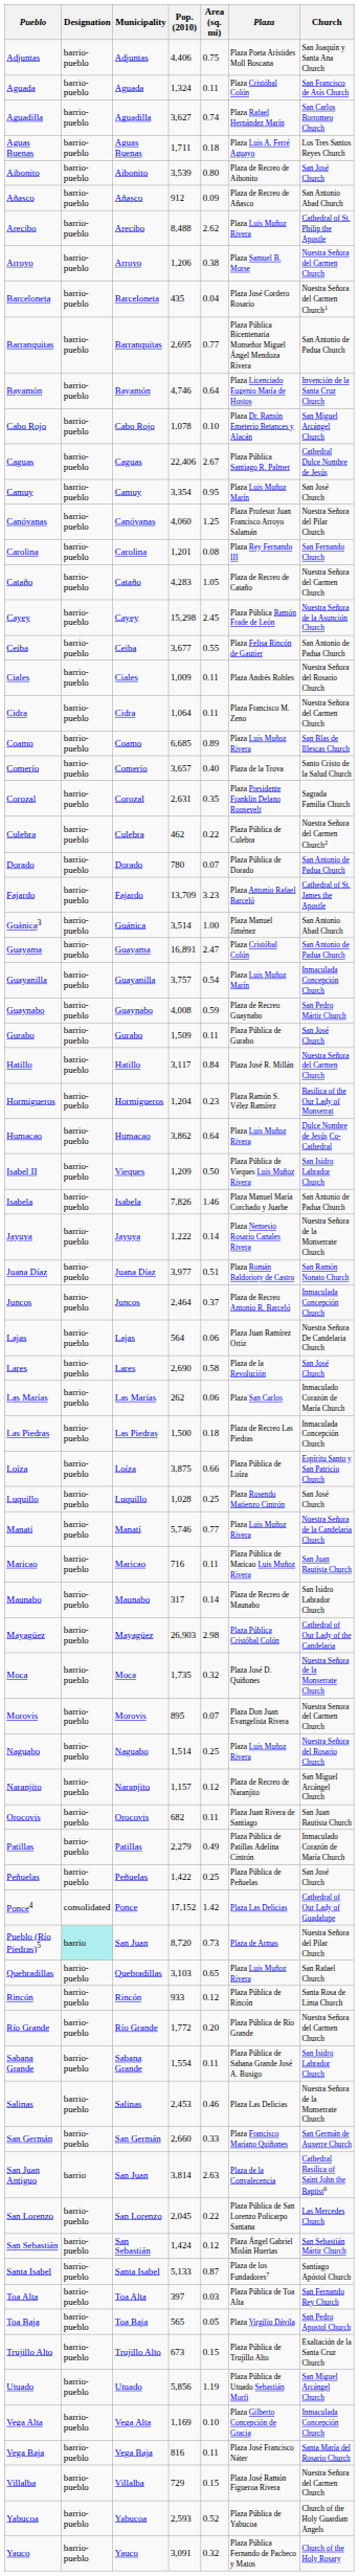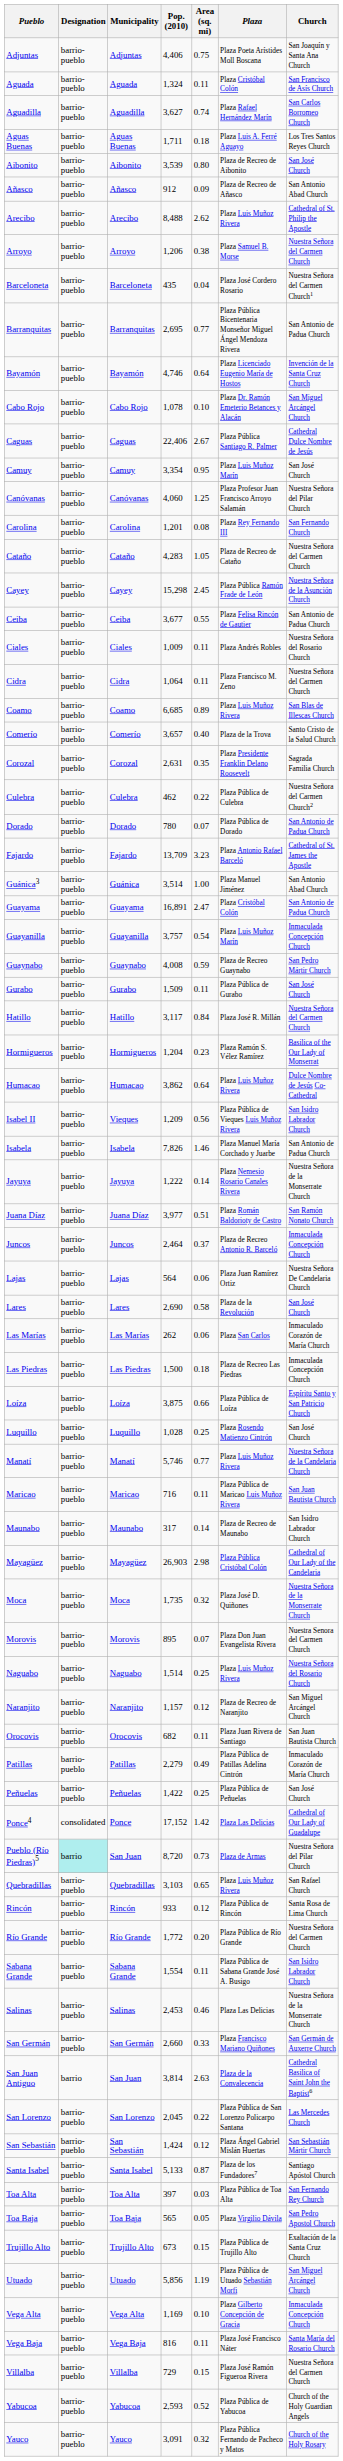 <table class="wikitable sortable mw-collapsible">
 <tr>
 <th><em>Pueblo</em></th>
 <th>Designation</th>
 <th>Municipality</th>
 <th>Pop. (2010)</th>
 <th>Area (sq. mi)</th>
 <th><em>Plaza</em></th>
 <th>Church</th>
 </tr>
 <tr>
 <td><a href='#'>Adjuntas</a></td>
 <td>barrio-pueblo</td>
 <td><a href='#'>Adjuntas</a></td>
 <td>4,406</td>
 <td>0.75</td>
 <td><small>Plaza Poeta Arístides Moll Boscana</small></td>
 <td><small>San Joaquín y Santa Ana Church</small></td>
 </tr>
 <tr>
 <td><a href='#'>Aguada</a></td>
 <td>barrio-pueblo</td>
 <td><a href='#'>Aguada</a></td>
 <td>1,324</td>
 <td>0.11</td>
 <td><small>Plaza <a href='#'>Cristóbal Colón</a></small></td>
 <td><a href='#'><small>San Francisco de Asís Church</small></a></td>
 </tr>
 <tr>
 <td><a href='#'>Aguadilla</a></td>
 <td>barrio-pueblo</td>
 <td><a href='#'>Aguadilla</a></td>
 <td>3,627</td>
 <td>0.74</td>
 <td><small>Plaza <a href='#'>Rafael Hernández Marín</a></small></td>
 <td><a href='#'><small>San Carlos Borromeo Church</small></a></td>
 </tr>
 <tr>
 <td><a href='#'>Aguas Buenas</a></td>
 <td>barrio-pueblo</td>
 <td><a href='#'>Aguas Buenas</a></td>
 <td>1,711</td>
 <td>0.18</td>
 <td><small>Plaza <a href='#'>Luis A. Ferré Aguayo</a></small></td>
 <td><small>Los Tres Santos Reyes Church</small></td>
 </tr>
 <tr>
 <td><a href='#'>Aibonito</a></td>
 <td>barrio-pueblo</td>
 <td><a href='#'>Aibonito</a></td>
 <td>3,539</td>
 <td>0.80</td>
 <td><small>Plaza de Recreo de Aibonito</small></td>
 <td><a href='#'><small>San José Church</small></a></td>
 </tr>
 <tr>
 <td><a href='#'>Añasco</a></td>
 <td>barrio-pueblo</td>
 <td><a href='#'>Añasco</a></td>
 <td>912</td>
 <td>0.09</td>
 <td><small>Plaza de Recreo de Añasco</small></td>
 <td><small>San Antonio Abad Church</small></td>
 </tr>
 <tr>
 <td><a href='#'>Arecibo</a></td>
 <td>barrio-pueblo</td>
 <td><a href='#'>Arecibo</a></td>
 <td>8,488</td>
 <td>2.62</td>
 <td><small>Plaza <a href='#'>Luis Muñoz Rivera</a></small></td>
 <td><a href='#'><small>Cathedral of St. Philip the Apostle</small></a></td>
 </tr>
 <tr>
 <td><a href='#'>Arroyo</a></td>
 <td>barrio-pueblo</td>
 <td><a href='#'>Arroyo</a></td>
 <td>1,206</td>
 <td>0.38</td>
 <td><small>Plaza <a href='#'>Samuel B. Morse</a></small></td>
 <td><small><a href='#'>Nuestra Señora del Carmen Church</a></small></td>
 </tr>
 <tr>
 <td><a href='#'>Barceloneta</a></td>
 <td>barrio-pueblo</td>
 <td><a href='#'>Barceloneta</a></td>
 <td>435</td>
 <td>0.04</td>
 <td><small>Plaza José Cordero Rosario</small></td>
 <td><small>Nuestra Señora del Carmen Church<sup>1</sup></small></td>
 </tr>
 <tr>
 <td><a href='#'>Barranquitas</a></td>
 <td>barrio-pueblo</td>
 <td><a href='#'>Barranquitas</a></td>
 <td>2,695</td>
 <td>0.77</td>
 <td><small>Plaza Pública Bicentenaria Monseñor Miguel Ángel Mendoza Rivera</small></td>
 <td><small>San Antonio de Padua Church</small></td>
 </tr>
 <tr>
 <td><a href='#'>Bayamón</a></td>
 <td>barrio-pueblo</td>
 <td><a href='#'>Bayamón</a></td>
 <td>4,746</td>
 <td>0.64</td>
 <td><small>Plaza <a href='#'>Licenciado Eugenio María de Hostos</a></small></td>
 <td><a href='#'><small>Invención de la Santa Cruz Church</small></a></td>
 </tr>
 <tr>
 <td><a href='#'>Cabo Rojo</a></td>
 <td>barrio-pueblo</td>
 <td><a href='#'>Cabo Rojo</a></td>
 <td>1,078</td>
 <td>0.10</td>
 <td><small>Plaza <a href='#'>Dr. Ramón Emeterio Betances y Alacán</a></small></td>
 <td><a href='#'><small>San Miguel Arcángel Church</small></a></td>
 </tr>
 <tr>
 <td><a href='#'>Caguas</a></td>
 <td>barrio-pueblo</td>
 <td><a href='#'>Caguas</a></td>
 <td>22,406</td>
 <td>2.67</td>
 <td><small>Plaza Pública <a href='#'>Santiago R. Palmer</a></small></td>
 <td><a href='#'><small>Cathedral Dulce Nombre de Jesús</small></a></td>
 </tr>
 <tr>
 <td><a href='#'>Camuy</a></td>
 <td>barrio-pueblo</td>
 <td><a href='#'>Camuy</a></td>
 <td>3,354</td>
 <td>0.95</td>
 <td><small>Plaza <a href='#'>Luis Muñoz Marín</a></small></td>
 <td><small>San José Church</small></td>
 </tr>
 <tr>
 <td><a href='#'>Canóvanas</a></td>
 <td>barrio-pueblo</td>
 <td><a href='#'>Canóvanas</a></td>
 <td>4,060</td>
 <td>1.25</td>
 <td><small>Plaza Profesor Juan Francisco Arroyo Salamán</small></td>
 <td><small>Nuestra Señora del Pilar Church</small></td>
 </tr>
 <tr>
 <td><a href='#'>Carolina</a></td>
 <td>barrio-pueblo</td>
 <td><a href='#'>Carolina</a></td>
 <td>1,201</td>
 <td>0.08</td>
 <td><small>Plaza <a href='#'>Rey Fernando III</a></small></td>
 <td><a href='#'><small>San Fernando Church</small></a></td>
 </tr>
 <tr>
 <td><a href='#'>Cataño</a></td>
 <td>barrio-pueblo</td>
 <td><a href='#'>Cataño</a></td>
 <td>4,283</td>
 <td>1.05</td>
 <td><small>Plaza de Recreo de Cataño</small></td>
 <td><small>Nuestra Señora del Carmen Church</small></td>
 </tr>
 <tr>
 <td><a href='#'>Cayey</a></td>
 <td>barrio-pueblo</td>
 <td><a href='#'>Cayey</a></td>
 <td>15,298</td>
 <td>2.45</td>
 <td><small>Plaza Pública <a href='#'>Ramón Frade de León</a></small></td>
 <td><a href='#'><small>Nuestra Señora de la Asunción Church</small></a></td>
 </tr>
 <tr>
 <td><a href='#'>Ceiba</a></td>
 <td>barrio-pueblo</td>
 <td><a href='#'>Ceiba</a></td>
 <td>3,677</td>
 <td>0.55</td>
 <td><small>Plaza <a href='#'>Felisa Rincón de Gautier</a></small></td>
 <td><small>San Antonio de Padua Church</small></td>
 </tr>
 <tr>
 <td><a href='#'>Ciales</a></td>
 <td>barrio-pueblo</td>
 <td><a href='#'>Ciales</a></td>
 <td>1,009</td>
 <td>0.11</td>
 <td><small>Plaza Andrés Robles</small></td>
 <td><small>Nuestra Señora del Rosario Church</small></td>
 </tr>
 <tr>
 <td><a href='#'>Cidra</a></td>
 <td>barrio-pueblo</td>
 <td><a href='#'>Cidra</a></td>
 <td>1,064</td>
 <td>0.11</td>
 <td><small>Plaza Francisco M. Zeno</small></td>
 <td><small>Nuestra Señora del Carmen Church</small></td>
 </tr>
 <tr>
 <td><a href='#'>Coamo</a></td>
 <td>barrio-pueblo</td>
 <td><a href='#'>Coamo</a></td>
 <td>6,685</td>
 <td>0.89</td>
 <td><small>Plaza <a href='#'>Luis Muñoz Rivera</a></small></td>
 <td><a href='#'><small>San Blas de Illescas Church</small></a></td>
 </tr>
 <tr>
 <td><a href='#'>Comerío</a></td>
 <td>barrio-pueblo</td>
 <td><a href='#'>Comerío</a></td>
 <td>3,657</td>
 <td>0.40</td>
 <td><small>Plaza de la Trova</small></td>
 <td><small>Santo Cristo de la Salud Church</small></td>
 </tr>
 <tr>
 <td><a href='#'>Corozal</a></td>
 <td>barrio-pueblo</td>
 <td><a href='#'>Corozal</a></td>
 <td>2,631</td>
 <td>0.35</td>
 <td><small>Plaza <a href='#'>Presidente Franklin Delano Roosevelt</a></small></td>
 <td><small>Sagrada Familia Church</small></td>
 </tr>
 <tr>
 <td><a href='#'>Culebra</a></td>
 <td>barrio-pueblo</td>
 <td><a href='#'>Culebra</a></td>
 <td>462</td>
 <td>0.22</td>
 <td><small>Plaza Pública de Culebra</small></td>
 <td><small>Nuestra Señora del Carmen Church<sup>2</sup></small></td>
 </tr>
 <tr>
 <td><a href='#'>Dorado</a></td>
 <td>barrio-pueblo</td>
 <td><a href='#'>Dorado</a></td>
 <td>780</td>
 <td>0.07</td>
 <td><small>Plaza Pública de Dorado</small></td>
 <td><a href='#'><small>San Antonio de Padua Church</small></a></td>
 </tr>
 <tr>
 <td><a href='#'>Fajardo</a></td>
 <td>barrio-pueblo</td>
 <td><a href='#'>Fajardo</a></td>
 <td>13,709</td>
 <td>3.23</td>
 <td><small>Plaza <a href='#'>Antonio Rafael Barceló</a></small></td>
 <td><a href='#'><small>Cathedral of St. James the Apostle</small></a></td>
 </tr>
 <tr>
 <td><a href='#'>Guánica</a><sup>3</sup></td>
 <td>barrio-pueblo</td>
 <td><a href='#'>Guánica</a></td>
 <td>3,514</td>
 <td>1.00</td>
 <td><small>Plaza Manuel Jiménez</small></td>
 <td><small>San Antonio Abad Church</small></td>
 </tr>
 <tr>
 <td><a href='#'>Guayama</a></td>
 <td>barrio-pueblo</td>
 <td><a href='#'>Guayama</a></td>
 <td>16,891</td>
 <td>2.47</td>
 <td><small>Plaza <a href='#'>Cristóbal Colón</a></small></td>
 <td><a href='#'><small>San Antonio de Padua Church</small></a></td>
 </tr>
 <tr>
 <td><a href='#'>Guayanilla</a></td>
 <td>barrio-pueblo</td>
 <td><a href='#'>Guayanilla</a></td>
 <td>3,757</td>
 <td>0.54</td>
 <td><small>Plaza <a href='#'>Luis Muñoz Marín</a></small></td>
 <td><a href='#'><small>Inmaculada Concepción Church</small></a></td>
 </tr>
 <tr>
 <td><a href='#'>Guaynabo</a></td>
 <td>barrio-pueblo</td>
 <td><a href='#'>Guaynabo</a></td>
 <td>4,008</td>
 <td>0.59</td>
 <td><small>Plaza de Recreo Guaynabo</small></td>
 <td><a href='#'><small>San Pedro Mártir Church</small></a></td>
 </tr>
 <tr>
 <td><a href='#'>Gurabo</a></td>
 <td>barrio-pueblo</td>
 <td><a href='#'>Gurabo</a></td>
 <td>1,509</td>
 <td>0.11</td>
 <td><small>Plaza Pública de Gurabo</small></td>
 <td><a href='#'><small>San José Church</small></a></td>
 </tr>
 <tr>
 <td><a href='#'>Hatillo</a></td>
 <td>barrio-pueblo</td>
 <td><a href='#'>Hatillo</a></td>
 <td>3,117</td>
 <td>0.84</td>
 <td><small>Plaza José R. Millán</small></td>
 <td><a href='#'><small>Nuestra Señora del Carmen Church</small></a></td>
 </tr>
 <tr>
 <td><a href='#'>Hormigueros</a></td>
 <td>barrio-pueblo</td>
 <td><a href='#'>Hormigueros</a></td>
 <td>1,204</td>
 <td>0.23</td>
 <td><small>Plaza Ramón S. Vélez Ramírez</small></td>
 <td><a href='#'><small>Basilica of the Our Lady of Monserrat</small></a></td>
 </tr>
 <tr>
 <td><a href='#'>Humacao</a></td>
 <td>barrio-pueblo</td>
 <td><a href='#'>Humacao</a></td>
 <td>3,862</td>
 <td>0.64</td>
 <td><small>Plaza <a href='#'>Luis Muñoz Rivera</a></small></td>
 <td><small><a href='#'>Dulce Nombre de Jesús</a> <a href='#'>Co-Cathedral</a></small></td>
 </tr>
 <tr>
 <td><a href='#'>Isabel II</a></td>
 <td>barrio-pueblo</td>
 <td><a href='#'>Vieques</a></td>
 <td>1,209</td>
-<td>0.50</td>
+<td>0.56</td>
 <td><small>Plaza Pública de Vieques <a href='#'>Luis Muñoz Rivera</a></small></td>
 <td><a href='#'><small>San Isidro Labrador Church</small></a></td>
 </tr>
 <tr>
 <td><a href='#'>Isabela</a></td>
 <td>barrio-pueblo</td>
 <td><a href='#'>Isabela</a></td>
 <td>7,826</td>
 <td>1.46</td>
 <td><small>Plaza Manuel María Corchado y Juarbe</small></td>
 <td><small>San Antonio de Padua Church</small></td>
 </tr>
 <tr>
 <td><a href='#'>Jayuya</a></td>
 <td>barrio-pueblo</td>
 <td><a href='#'>Jayuya</a></td>
 <td>1,222</td>
 <td>0.14</td>
 <td><small>Plaza <a href='#'>Nemesio Rosario Canales Rivera</a></small></td>
 <td><small>Nuestra Señora de la Monserrate Church</small></td>
 </tr>
 <tr>
 <td><a href='#'>Juana Díaz</a></td>
 <td>barrio-pueblo</td>
 <td><a href='#'>Juana Díaz</a></td>
 <td>3,977</td>
 <td>0.51</td>
 <td><small>Plaza <a href='#'>Román Baldorioty de Castro</a></small></td>
 <td><a href='#'><small>San Ramón Nonato Church</small></a></td>
 </tr>
 <tr>
 <td><a href='#'>Juncos</a></td>
 <td>barrio-pueblo</td>
 <td><a href='#'>Juncos</a></td>
 <td>2,464</td>
 <td>0.37</td>
 <td><small>Plaza de Recreo <a href='#'>Antonio R. Barceló</a></small></td>
 <td><a href='#'><small>Inmaculada Concepción Church</small></a></td>
 </tr>
 <tr>
 <td><a href='#'>Lajas</a></td>
 <td>barrio-pueblo</td>
 <td><a href='#'>Lajas</a></td>
 <td>564</td>
 <td>0.06</td>
 <td><small>Plaza Juan Ramírez Ortiz</small></td>
 <td><small>Nuestra Señora De Candelaria Church</small></td>
 </tr>
 <tr>
 <td><a href='#'>Lares</a></td>
 <td>barrio-pueblo</td>
 <td><a href='#'>Lares</a></td>
 <td>2,690</td>
 <td>0.58</td>
 <td><small>Plaza de la <a href='#'>Revolución</a></small></td>
 <td><a href='#'><small>San José Church</small></a></td>
 </tr>
 <tr>
 <td><a href='#'>Las Marías</a></td>
 <td>barrio-pueblo</td>
 <td><a href='#'>Las Marías</a></td>
 <td>262</td>
 <td>0.06</td>
 <td><small>Plaza <a href='#'>San Carlos</a></small></td>
 <td><small>Inmaculado Corazón de María Church</small></td>
 </tr>
 <tr>
 <td><a href='#'>Las Piedras</a></td>
 <td>barrio-pueblo</td>
 <td><a href='#'>Las Piedras</a></td>
 <td>1,500</td>
 <td>0.18</td>
 <td><small>Plaza de Recreo Las Piedras</small></td>
 <td><small>Inmaculada Concepción Church</small></td>
 </tr>
 <tr>
 <td><a href='#'>Loíza</a></td>
 <td>barrio-pueblo</td>
 <td><a href='#'>Loíza</a></td>
 <td>3,875</td>
 <td>0.66</td>
 <td><small>Plaza Pública de Loíza</small></td>
 <td><a href='#'><small>Espíritu Santo y San Patricio Church</small></a></td>
 </tr>
 <tr>
 <td><a href='#'>Luquillo</a></td>
 <td>barrio-pueblo</td>
 <td><a href='#'>Luquillo</a></td>
 <td>1,028</td>
 <td>0.25</td>
 <td><small>Plaza <a href='#'>Rosendo Matienzo Cintrón</a></small></td>
 <td><small>San José Church</small></td>
 </tr>
 <tr>
 <td><a href='#'>Manatí</a></td>
 <td>barrio-pueblo</td>
 <td><a href='#'>Manatí</a></td>
 <td>5,746</td>
 <td>0.77</td>
 <td><small>Plaza <a href='#'>Luis Muñoz Rivera</a></small></td>
 <td><a href='#'><small>Nuestra Señora de la Candelaria Church</small></a></td>
 </tr>
 <tr>
 <td><a href='#'>Maricao</a></td>
 <td>barrio-pueblo</td>
 <td><a href='#'>Maricao</a></td>
 <td>716</td>
 <td>0.11</td>
 <td><small>Plaza Pública de Maricao <a href='#'>Luis Muñoz Rivera</a></small></td>
 <td><a href='#'><small>San Juan Bautista Church</small></a></td>
 </tr>
 <tr>
 <td><a href='#'>Maunabo</a></td>
 <td>barrio-pueblo</td>
 <td><a href='#'>Maunabo</a></td>
 <td>317</td>
 <td>0.14</td>
 <td><small>Plaza de Recreo de Maunabo</small></td>
 <td><small>San Isidro Labrador Church</small></td>
 </tr>
 <tr>
 <td><a href='#'>Mayagüez</a></td>
 <td>barrio-pueblo</td>
 <td><a href='#'>Mayagüez</a></td>
 <td>26,903</td>
 <td>2.98</td>
 <td><a href='#'><small>Plaza Pública Cristóbal Colón</small></a></td>
 <td><a href='#'><small>Cathedral of Our Lady of the Candelaria</small></a></td>
 </tr>
 <tr>
 <td><a href='#'>Moca</a></td>
 <td>barrio-pueblo</td>
 <td><a href='#'>Moca</a></td>
 <td>1,735</td>
 <td>0.32</td>
 <td><small>Plaza José D. Quiñones</small></td>
 <td><a href='#'><small>Nuestra Señora de la Monserrate Church</small></a></td>
 </tr>
 <tr>
 <td><a href='#'>Morovis</a></td>
 <td>barrio-pueblo</td>
 <td><a href='#'>Morovis</a></td>
 <td>895</td>
 <td>0.07</td>
 <td><small>Plaza Don Juan Evangelista Rivera</small></td>
 <td><small>Nuestra Senora del Carmen Church</small></td>
 </tr>
 <tr>
 <td><a href='#'>Naguabo</a></td>
 <td>barrio-pueblo</td>
 <td><a href='#'>Naguabo</a></td>
 <td>1,514</td>
 <td>0.25</td>
 <td><small>Plaza <a href='#'>Luis Muñoz Rivera</a></small></td>
 <td><a href='#'><small>Nuestra Señora del Rosario Church</small></a></td>
 </tr>
 <tr>
 <td><a href='#'>Naranjito</a></td>
 <td>barrio-pueblo</td>
 <td><a href='#'>Naranjito</a></td>
 <td>1,157</td>
 <td>0.12</td>
 <td><small>Plaza de Recreo de Naranjito</small></td>
 <td><small>San Miguel Arcángel Church</small></td>
 </tr>
 <tr>
 <td><a href='#'>Orocovis</a></td>
 <td>barrio-pueblo</td>
 <td><a href='#'>Orocovis</a></td>
 <td>682</td>
 <td>0.11</td>
 <td><small>Plaza Juan Rivera de Santiago</small></td>
 <td><small>San Juan Bautista Church</small></td>
 </tr>
 <tr>
 <td><a href='#'>Patillas</a></td>
 <td>barrio-pueblo</td>
 <td><a href='#'>Patillas</a></td>
 <td>2,279</td>
 <td>0.49</td>
 <td><small>Plaza Pública de Patillas Adelina Cintrón</small></td>
 <td><small>Inmaculado Corazón de María Church</small></td>
 </tr>
 <tr>
 <td><a href='#'>Peñuelas</a></td>
 <td>barrio-pueblo</td>
 <td><a href='#'>Peñuelas</a></td>
 <td>1,422</td>
 <td>0.25</td>
 <td><small>Plaza Pública de Peñuelas</small></td>
 <td><small>San José Church</small></td>
 </tr>
 <tr>
 <td><a href='#'>Ponce</a><sup>4</sup></td>
 <td>consolidated</td>
 <td><a href='#'>Ponce</a></td>
 <td>17,152</td>
 <td>1.42</td>
 <td><a href='#'><small>Plaza Las Delicias</small></a></td>
 <td><a href='#'><small>Cathedral of Our Lady of Guadalupe</small></a></td>
 </tr>
 <tr>
 <td><a href='#'>Pueblo (Río Piedras)</a><sup>5</sup></td>
 <td style="background: paleturquoise;">barrio</td>
 <td><a href='#'>San Juan</a></td>
 <td>8,720</td>
 <td>0.73</td>
 <td><a href='#'><small>Plaza de Armas</small></a></td>
 <td><small>Nuestra Señora del Pilar Church</small></td>
 </tr>
 <tr>
 <td><a href='#'>Quebradillas</a></td>
 <td>barrio-pueblo</td>
 <td><a href='#'>Quebradillas</a></td>
 <td>3,103</td>
 <td>0.65</td>
 <td><small>Plaza <a href='#'>Luis Muñoz Rivera</a></small></td>
 <td><small>San Rafael Church</small></td>
 </tr>
 <tr>
 <td><a href='#'>Rincón</a></td>
 <td>barrio-pueblo</td>
 <td><a href='#'>Rincón</a></td>
 <td>933</td>
 <td>0.12</td>
 <td><small>Plaza Pública de Rincón</small></td>
 <td><small>Santa Rosa de Lima Church</small></td>
 </tr>
 <tr>
 <td><a href='#'>Río Grande</a></td>
 <td>barrio-pueblo</td>
 <td><a href='#'>Río Grande</a></td>
 <td>1,772</td>
 <td>0.20</td>
 <td><small>Plaza Pública de Río Grande</small></td>
 <td><small>Nuestra Señora del Carmen Church</small></td>
 </tr>
 <tr>
 <td><a href='#'>Sabana Grande</a></td>
 <td>barrio-pueblo</td>
 <td><a href='#'>Sabana Grande</a></td>
 <td>1,554</td>
 <td>0.11</td>
 <td><small>Plaza Pública de Sabana Grande José A. Busigo</small></td>
 <td><a href='#'><small>San Isidro Labrador Church</small></a></td>
 </tr>
 <tr>
 <td><a href='#'>Salinas</a></td>
 <td>barrio-pueblo</td>
 <td><a href='#'>Salinas</a></td>
 <td>2,453</td>
 <td>0.46</td>
 <td><small>Plaza Las Delicias</small></td>
 <td><small>Nuestra Señora de la Monserrate Church</small></td>
 </tr>
 <tr>
 <td><a href='#'>San Germán</a></td>
 <td>barrio-pueblo</td>
 <td><a href='#'>San Germán</a></td>
 <td>2,660</td>
 <td>0.33</td>
 <td><small>Plaza <a href='#'>Francisco Mariano Quiñones</a></small></td>
 <td><a href='#'><small>San Germán de Auxerre Church</small></a></td>
 </tr>
 <tr>
 <td><a href='#'>San Juan Antiguo</a></td>
 <td>barrio</td>
 <td><a href='#'>San Juan</a></td>
 <td>3,814</td>
 <td>2.63</td>
 <td><a href='#'><small>Plaza de la Convalecencia</small></a></td>
 <td><small><a href='#'>Cathedral Basilica of Saint John the Baptist</a><sup>6</sup></small></td>
 </tr>
 <tr>
 <td><a href='#'>San Lorenzo</a></td>
 <td>barrio-pueblo</td>
 <td><a href='#'>San Lorenzo</a></td>
 <td>2,045</td>
 <td>0.22</td>
 <td><small>Plaza Pública de San Lorenzo Policarpo Santana</small></td>
 <td><a href='#'><small>Las Mercedes Church</small></a></td>
 </tr>
 <tr>
 <td><a href='#'>San Sebastián</a></td>
 <td>barrio-pueblo</td>
 <td><a href='#'>San Sebastián</a></td>
 <td>1,424</td>
 <td>0.12</td>
 <td><small>Plaza Ángel Gabriel Mislán Huertas</small></td>
 <td><a href='#'><small>San Sebastián Mártir Church</small></a></td>
 </tr>
 <tr>
 <td><a href='#'>Santa Isabel</a></td>
 <td>barrio-pueblo</td>
 <td><a href='#'>Santa Isabel</a></td>
 <td>5,133</td>
 <td>0.87</td>
 <td><small>Plaza de los Fundadores<sup>7</sup></small></td>
 <td><small>Santiago Apóstol Church</small></td>
 </tr>
 <tr>
 <td><a href='#'>Toa Alta</a></td>
 <td>barrio-pueblo</td>
 <td><a href='#'>Toa Alta</a></td>
 <td>397</td>
 <td>0.03</td>
 <td><small>Plaza Pública de Toa Alta</small></td>
 <td><a href='#'><small>San Fernando Rey Church</small></a></td>
 </tr>
 <tr>
 <td><a href='#'>Toa Baja</a></td>
 <td>barrio-pueblo</td>
 <td><a href='#'>Toa Baja</a></td>
 <td>565</td>
 <td>0.05</td>
 <td><small>Plaza <a href='#'>Virgilio Dávila</a></small></td>
 <td><a href='#'><small>San Pedro Apostol Church</small></a></td>
 </tr>
 <tr>
 <td><a href='#'>Trujillo Alto</a></td>
 <td>barrio-pueblo</td>
 <td><a href='#'>Trujillo Alto</a></td>
 <td>673</td>
 <td>0.15</td>
 <td><small>Plaza Pública de Trujillo Alto</small></td>
 <td><small>Exaltación de la Santa Cruz Church</small></td>
 </tr>
 <tr>
 <td><a href='#'>Utuado</a></td>
 <td>barrio-pueblo</td>
 <td><a href='#'>Utuado</a></td>
 <td>5,856</td>
 <td>1.19</td>
 <td><small>Plaza Pública de Utuado <a href='#'>Sebastián Morfi</a></small></td>
 <td><a href='#'><small>San Miguel Arcángel Church</small></a></td>
 </tr>
 <tr>
 <td><a href='#'>Vega Alta</a></td>
 <td>barrio-pueblo</td>
 <td><a href='#'>Vega Alta</a></td>
 <td>1,169</td>
 <td>0.10</td>
 <td><small>Plaza <a href='#'>Gilberto Concepción de Gracia</a></small></td>
 <td><a href='#'><small>Inmaculada Concepción Church</small></a></td>
 </tr>
 <tr>
 <td><a href='#'>Vega Baja</a></td>
 <td>barrio-pueblo</td>
 <td><a href='#'>Vega Baja</a></td>
 <td>816</td>
 <td>0.11</td>
 <td><small>Plaza José Francisco Náter</small></td>
 <td><a href='#'><small>Santa María del Rosario Church</small></a></td>
 </tr>
 <tr>
 <td><a href='#'>Villalba</a></td>
 <td>barrio-pueblo</td>
 <td><a href='#'>Villalba</a></td>
 <td>729</td>
 <td>0.15</td>
 <td><small>Plaza José Ramón Figueroa Rivera</small></td>
 <td><small>Nuestra Señora del Carmen Church</small></td>
 </tr>
 <tr>
 <td><a href='#'>Yabucoa</a></td>
 <td>barrio-pueblo</td>
 <td><a href='#'>Yabucoa</a></td>
 <td>2,593</td>
 <td>0.52</td>
 <td><small>Plaza Pública de Yabucoa</small></td>
 <td><small>Church of the Holy Guardian Angels</small></td>
 </tr>
 <tr>
 <td><a href='#'>Yauco</a></td>
 <td>barrio-pueblo</td>
 <td><a href='#'>Yauco</a></td>
 <td>3,091</td>
 <td>0.32</td>
 <td><small>Plaza Pública Fernando de Pacheco y Matos</small></td>
 <td><a href='#'><small>Church of the Holy Rosary</small></a></td>
 </tr>
 </table>
